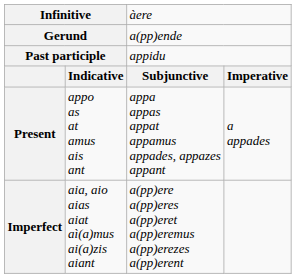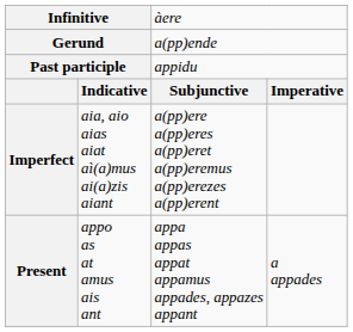 <table class="wikitable">
 <tr>
 <th colspan=2>Infinitive</th>
 <td colspan=2><em>àere</em></td>
 </tr>
 <tr>
 <th colspan=2>Gerund</th>
 <td colspan=2><em>a(pp)ende</em></td>
 </tr>
 <tr>
 <th colspan=2>Past participle</th>
 <td colspan=2><em>appidu</em></td>
 </tr>
 <tr>
 <th></th>
 <th>Indicative</th>
 <th>Subjunctive</th>
 <th>Imperative</th>
 </tr>
 <tr>
+<th>Imperfect</th>
+<td><em>aia</em>, <em>aio</em><br><em>aias</em><br><em>aiat</em><br><em>aì(a)mus</em><br><em>ai(a)zis</em><br><em>aiant</em></td>
+<td><em>a(pp)ere</em><br><em>a(pp)eres</em><br><em>a(pp)eret</em><br><em>a(pp)eremus</em><br><em>a(pp)erezes</em><br><em>a(pp)erent</em></td>
+<td></td>
+</tr>
+<tr>
 <th>Present</th>
 <td><em>appo</em><br><em>as</em><br><em>at</em><br><em>amus</em><br><em>ais</em><br><em>ant</em></td>
 <td><em>appa</em><br><em>appas</em><br><em>appat</em><br><em>appamus</em><br><em>appades</em>, <em>appazes</em><br><em>appant</em></td>
 <td><em>a</em><br><em>appades</em></td>
 </tr>
-<tr>
-<th>Imperfect</th>
-<td><em>aia</em>, <em>aio</em><br><em>aias</em><br><em>aiat</em><br><em>aì(a)mus</em><br><em>ai(a)zis</em><br><em>aiant</em></td>
-<td><em>a(pp)ere</em><br><em>a(pp)eres</em><br><em>a(pp)eret</em><br><em>a(pp)eremus</em><br><em>a(pp)erezes</em><br><em>a(pp)erent</em></td>
-<td></td>
-</tr>
 </table>
